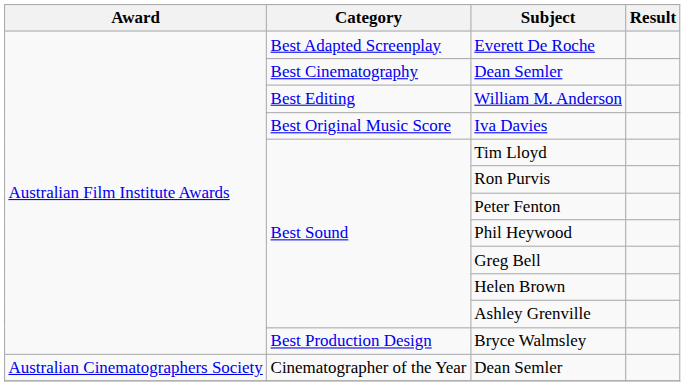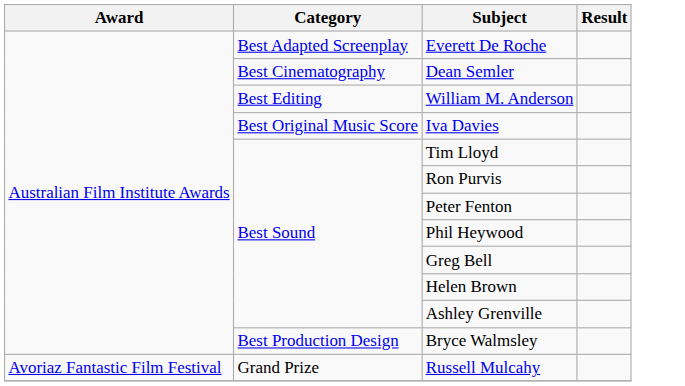 <table class="wikitable">
 <tr>
 <th>Award</th>
 <th>Category</th>
 <th>Subject</th>
 <th>Result</th>
 </tr>
 <tr>
 <td rowspan=12><a href='#'>Australian Film Institute Awards</a></td>
 <td><a href='#'>Best Adapted Screenplay</a></td>
 <td><a href='#'>Everett De Roche</a></td>
 <td></td>
 </tr>
 <tr>
 <td><a href='#'>Best Cinematography</a></td>
 <td><a href='#'>Dean Semler</a></td>
 <td></td>
 </tr>
 <tr>
 <td><a href='#'>Best Editing</a></td>
 <td><a href='#'>William M. Anderson</a></td>
 <td></td>
 </tr>
 <tr>
 <td><a href='#'>Best Original Music Score</a></td>
 <td><a href='#'>Iva Davies</a></td>
 <td></td>
 </tr>
 <tr>
 <td rowspan=7><a href='#'>Best Sound</a></td>
 <td>Tim Lloyd</td>
 <td></td>
 </tr>
 <tr>
 <td>Ron Purvis</td>
 <td></td>
 </tr>
 <tr>
 <td>Peter Fenton</td>
 <td></td>
 </tr>
 <tr>
 <td>Phil Heywood</td>
 <td></td>
 </tr>
 <tr>
 <td>Greg Bell</td>
 <td></td>
 </tr>
 <tr>
 <td>Helen Brown</td>
 <td></td>
 </tr>
 <tr>
 <td>Ashley Grenville</td>
 <td></td>
 </tr>
 <tr>
 <td><a href='#'>Best Production Design</a></td>
 <td>Bryce Walmsley</td>
 <td></td>
 </tr>
 <tr>
-<td><a href='#'>Australian Cinematographers Society</a></td>
-<td>Cinematographer of the Year</td>
-<td>Dean Semler</td>
+<td><a href='#'>Avoriaz Fantastic Film Festival</a></td>
+<td>Grand Prize</td>
+<td><a href='#'>Russell Mulcahy</a></td>
 <td></td>
 </tr>
 <tr>
 </tr>
 </table>
